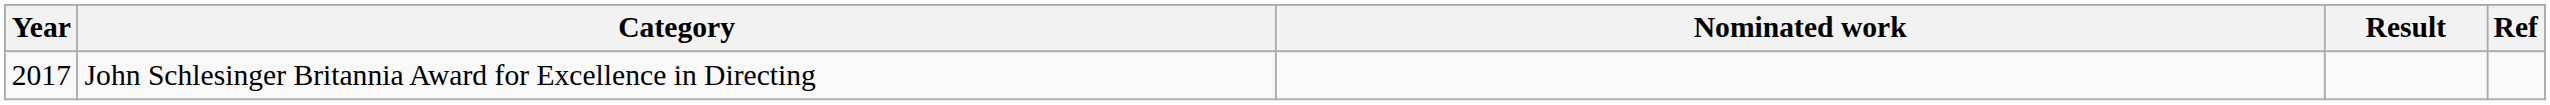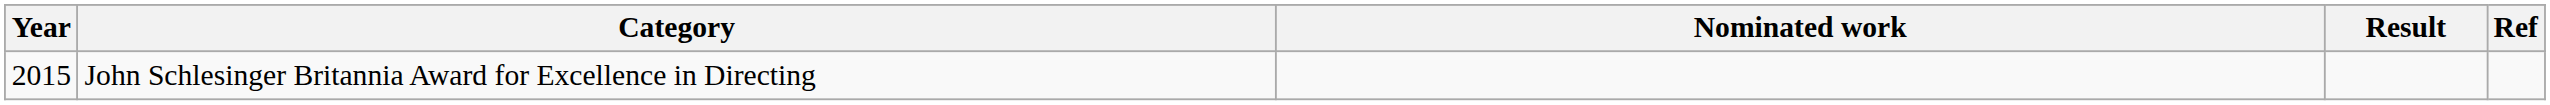 <table class="wikitable sortable">
 <tr>
 <th scope="col" style="width:1em;">Year</th>
 <th scope="col" style="width:40em;">Category</th>
 <th scope="col" style="width:35em;">Nominated work</th>
 <th scope="col" style="width:5em;">Result</th>
 <th scope="col" style="width:1em;" class="unsortable">Ref</th>
 </tr>
 <tr>
-<td>2017</td>
+<td>2015</td>
 <td>John Schlesinger Britannia Award for Excellence in Directing</td>
 <td></td>
 <td></td>
 <td></td>
 </tr>
 </table>
